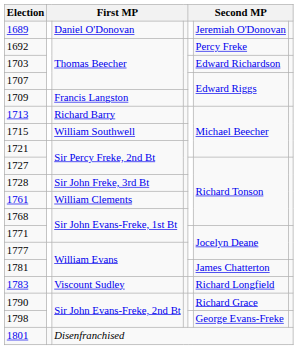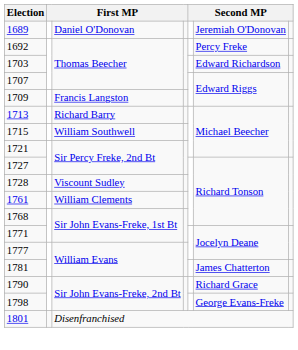 <table class="wikitable">
 <tr>
 <th>Election</th>
 <th colspan=3>First MP</th>
 <th colspan=3>Second MP</th>
 </tr>
 <tr>
 <td><a href='#'>1689</a></td>
 <td style="background-color: white"></td>
 <td><a href='#'>Daniel O'Donovan</a></td>
 <td></td>
 <td style="background-color: white"></td>
 <td><a href='#'>Jeremiah O'Donovan</a></td>
 <td></td>
 </tr>
 <tr>
 <td>1692</td>
 <td rowspan="3" style="background-color: white"></td>
 <td rowspan="3"><a href='#'>Thomas Beecher</a></td>
 <td rowspan="3"></td>
 <td style="background-color: white"></td>
 <td><a href='#'>Percy Freke</a></td>
 <td></td>
 </tr>
 <tr>
 <td>1703</td>
 <td style="background-color: white"></td>
 <td><a href='#'>Edward Richardson</a></td>
 <td></td>
 </tr>
 <tr>
 <td>1707</td>
 <td rowspan="2" style="background-color: white"></td>
 <td rowspan="2"><a href='#'>Edward Riggs</a></td>
 <td rowspan="2"></td>
 </tr>
 <tr>
 <td>1709</td>
 <td style="background-color: white"></td>
 <td><a href='#'>Francis Langston</a></td>
 <td></td>
 </tr>
 <tr>
 <td><a href='#'>1713</a></td>
 <td style="background-color: white"></td>
 <td><a href='#'>Richard Barry</a></td>
 <td></td>
 <td rowspan="3" style="background-color: white"></td>
 <td rowspan="3"><a href='#'>Michael Beecher</a></td>
 <td rowspan="3"></td>
 </tr>
 <tr>
 <td>1715</td>
 <td style="background-color: white"></td>
 <td><a href='#'>William Southwell</a></td>
 <td></td>
 </tr>
 <tr>
 <td>1721</td>
 <td rowspan="2" style="background-color: white"></td>
 <td rowspan="2"><a href='#'>Sir Percy Freke, 2nd Bt</a></td>
 <td rowspan="2"></td>
 </tr>
 <tr>
 <td>1727</td>
 <td rowspan="4" style="background-color: white"></td>
 <td rowspan="4"><a href='#'>Richard Tonson</a></td>
 <td rowspan="4"></td>
 </tr>
 <tr>
 <td>1728</td>
 <td style="background-color: white"></td>
-<td><a href='#'>Sir John Freke, 3rd Bt</a></td>
+<td><a href='#'>Viscount Sudley</a></td>
 <td></td>
 </tr>
 <tr>
 <td><a href='#'>1761</a></td>
 <td style="background-color: white"></td>
 <td><a href='#'>William Clements</a></td>
 <td></td>
 </tr>
 <tr>
 <td>1768</td>
 <td rowspan="2" style="background-color: white"></td>
 <td rowspan="2"><a href='#'>Sir John Evans-Freke, 1st Bt</a></td>
 <td rowspan="2"></td>
 </tr>
 <tr>
 <td>1771</td>
 <td rowspan="2" style="background-color: white"></td>
 <td rowspan="2"><a href='#'>Jocelyn Deane</a></td>
 <td rowspan="2"></td>
 </tr>
 <tr>
 <td>1777</td>
 <td rowspan="2" style="background-color: white"></td>
 <td rowspan="2"><a href='#'>William Evans</a></td>
 <td rowspan="2"></td>
 </tr>
 <tr>
 <td>1781</td>
 <td style="background-color: white"></td>
 <td><a href='#'>James Chatterton</a></td>
 <td></td>
 </tr>
 <tr>
-<td><a href='#'>1783</a></td>
-<td style="background-color: white"></td>
-<td><a href='#'>Viscount Sudley</a></td>
-<td></td>
-<td style="background-color: white"></td>
-<td><a href='#'>Richard Longfield</a></td>
-<td></td>
-</tr>
-<tr>
 <td>1790</td>
 <td rowspan="2" style="background-color: white"></td>
 <td rowspan="2"><a href='#'>Sir John Evans-Freke, 2nd Bt</a></td>
 <td rowspan="2"></td>
 <td style="background-color: white"></td>
 <td><a href='#'>Richard Grace</a></td>
 <td></td>
 </tr>
 <tr>
 <td>1798</td>
 <td style="background-color: white"></td>
 <td><a href='#'>George Evans-Freke</a></td>
 <td></td>
 </tr>
 <tr>
 <td><a href='#'>1801</a></td>
 <td></td>
 <td colspan="5"><em>Disenfranchised</em></td>
 </tr>
 </table>
